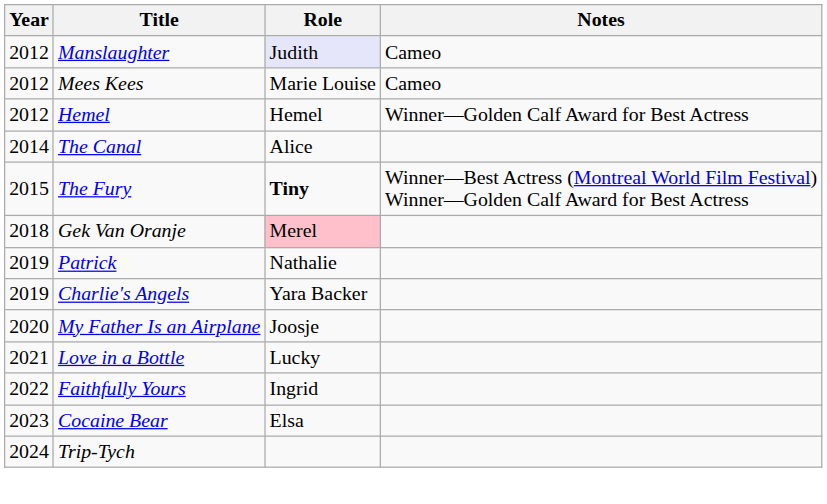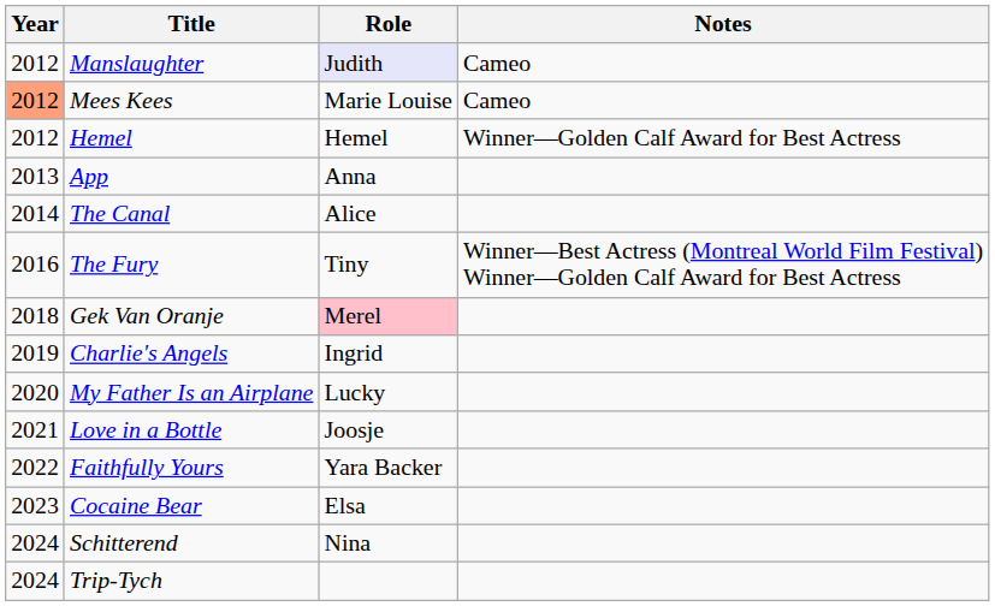 <table class="wikitable sortable">
 <tr>
 <th>Year</th>
 <th>Title</th>
 <th>Role</th>
 <th class = "unsortable">Notes</th>
 </tr>
 <tr>
 <td>2012</td>
 <td><em><a href='#'>Manslaughter</a></em></td>
 <td style="background: lavender;">Judith</td>
 <td>Cameo</td>
 </tr>
 <tr>
-<td>2012</td>
+<td style="background: lightsalmon;">2012</td>
 <td><em>Mees Kees</em></td>
 <td>Marie Louise</td>
 <td>Cameo</td>
 </tr>
 <tr>
 <td>2012</td>
 <td><em><a href='#'>Hemel</a></em></td>
 <td>Hemel</td>
 <td>Winner—Golden Calf Award for Best Actress</td>
 </tr>
 <tr>
+<td>2013</td>
+<td><em><a href='#'>App</a></em></td>
+<td>Anna</td>
+<td></td>
+</tr>
+<tr>
 <td>2014</td>
 <td><em><a href='#'>The Canal</a></em></td>
 <td>Alice</td>
 <td></td>
 </tr>
 <tr>
-<td>2015</td>
+<td>2016</td>
 <td><em><a href='#'>The Fury</a></em></td>
-<td><strong>Tiny</strong></td>
+<td>Tiny</td>
 <td>Winner—Best Actress (<a href='#'>Montreal World Film Festival</a>)<br>Winner—Golden Calf Award for Best Actress</td>
 </tr>
 <tr>
 <td>2018</td>
 <td><em>Gek Van Oranje</em></td>
 <td style="background: pink;">Merel</td>
 <td></td>
 </tr>
 <tr>
 <td>2019</td>
-<td><em><a href='#'>Patrick</a></em></td>
-<td>Nathalie</td>
-<td></td>
-</tr>
-<tr>
-<td>2019</td>
 <td><em><a href='#'>Charlie's Angels</a></em></td>
-<td>Yara Backer</td>
+<td>Ingrid</td>
 <td></td>
 </tr>
 <tr>
 <td>2020</td>
 <td><em><a href='#'>My Father Is an Airplane</a></em></td>
-<td>Joosje</td>
+<td>Lucky</td>
 <td></td>
 </tr>
 <tr>
 <td>2021</td>
 <td><em><a href='#'>Love in a Bottle</a></em></td>
-<td>Lucky</td>
+<td>Joosje</td>
 <td></td>
 </tr>
 <tr>
 <td>2022</td>
 <td><em><a href='#'>Faithfully Yours</a></em></td>
-<td>Ingrid</td>
+<td>Yara Backer</td>
 <td></td>
 </tr>
 <tr>
 <td>2023</td>
 <td><em><a href='#'>Cocaine Bear</a></em></td>
 <td>Elsa</td>
 <td></td>
 </tr>
 <tr>
 <td>2024</td>
+<td><em>Schitterend</em></td>
+<td>Nina</td>
+<td></td>
+</tr>
+<tr>
+<td>2024</td>
 <td><em>Trip-Tych</em></td>
 <td></td>
 <td></td>
 </tr>
 </table>
